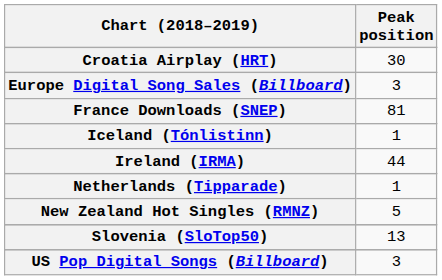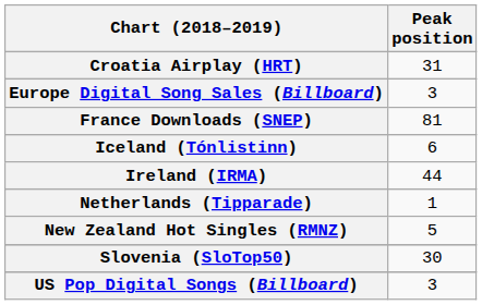 <table class="wikitable sortable plainrowheaders" style="text-align:center">
 <tr>
 <th scope="col">Chart (2018–2019)</th>
 <th scope="col">Peak<br>position</th>
 </tr>
 <tr>
 </tr>
 <tr>
 </tr>
 <tr>
 </tr>
 <tr>
 </tr>
 <tr>
 </tr>
 <tr>
 <th scope="row">Croatia Airplay (<a href='#'>HRT</a>)</th>
-<td>30</td>
+<td>31</td>
 </tr>
 <tr>
 </tr>
 <tr>
 <th scope="row">Europe <a href='#'>Digital Song Sales</a> (<em><a href='#'>Billboard</a></em>)</th>
 <td>3</td>
 </tr>
 <tr>
 <th scope="row">France Downloads (<a href='#'>SNEP</a>)</th>
 <td>81</td>
 </tr>
 <tr>
 </tr>
 <tr>
 </tr>
 <tr>
 </tr>
 <tr>
 <th scope="row">Iceland (<a href='#'>Tónlistinn</a>)</th>
-<td>1</td>
+<td>6</td>
 </tr>
 <tr>
 <th scope="row">Ireland (<a href='#'>IRMA</a>)</th>
 <td>44</td>
 </tr>
 <tr>
 </tr>
 <tr>
 <th scope="row">Netherlands (<a href='#'>Tipparade</a>)</th>
 <td>1</td>
 </tr>
 <tr>
 <th scope="row">New Zealand Hot Singles (<a href='#'>RMNZ</a>)</th>
 <td>5</td>
 </tr>
 <tr>
 </tr>
 <tr>
 </tr>
 <tr>
 <th scope="row">Slovenia (<a href='#'>SloTop50</a>)</th>
-<td>13</td>
+<td>30</td>
 </tr>
 <tr>
 </tr>
 <tr>
 </tr>
 <tr>
 </tr>
 <tr>
 </tr>
 <tr>
 </tr>
 <tr>
 <th scope="row">US <a href='#'>Pop Digital Songs</a> (<em><a href='#'>Billboard</a></em>)</th>
 <td>3</td>
 </tr>
 </table>
